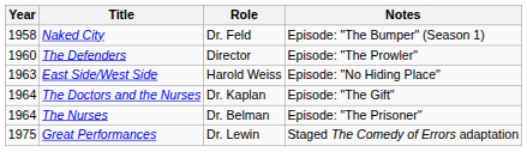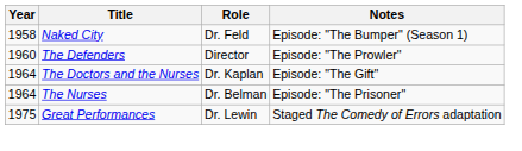 <table class="wikitable sortable">
 <tr>
 <th>Year</th>
 <th>Title</th>
 <th>Role</th>
 <th>Notes</th>
 </tr>
 <tr>
 <td>1958</td>
 <td><em><a href='#'>Naked City</a></em></td>
 <td>Dr. Feld</td>
 <td>Episode: "The Bumper" (Season 1)</td>
 </tr>
 <tr>
 <td>1960</td>
 <td><em><a href='#'>The Defenders</a></em></td>
 <td>Director</td>
 <td>Episode: "The Prowler"</td>
 </tr>
 <tr>
-<td>1963</td>
-<td><em><a href='#'>East Side/West Side</a></em></td>
-<td>Harold Weiss</td>
-<td>Episode: "No Hiding Place"</td>
-</tr>
-<tr>
 <td>1964</td>
 <td><em><a href='#'>The Doctors and the Nurses</a></em></td>
 <td>Dr. Kaplan</td>
 <td>Episode: "The Gift"</td>
 </tr>
 <tr>
 <td>1964</td>
 <td><em><a href='#'>The Nurses</a></em></td>
 <td>Dr. Belman</td>
 <td>Episode: "The Prisoner"</td>
 </tr>
 <tr>
 <td>1975</td>
 <td><em><a href='#'>Great Performances</a></em></td>
 <td>Dr. Lewin</td>
 <td>Staged <em>The Comedy of Errors</em> adaptation</td>
 </tr>
 </table>
